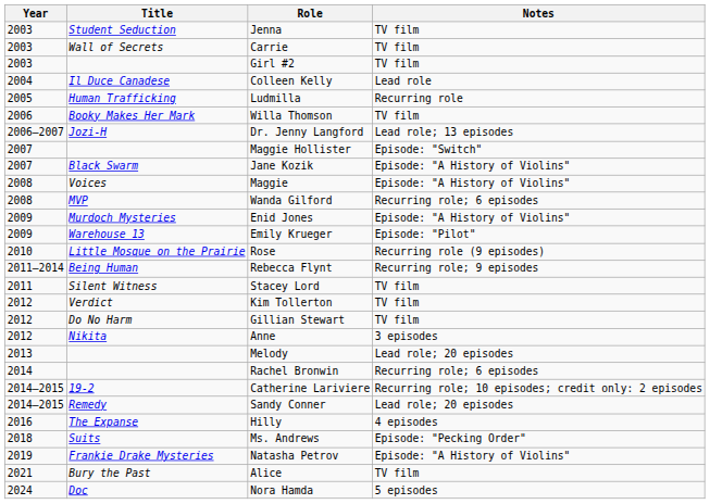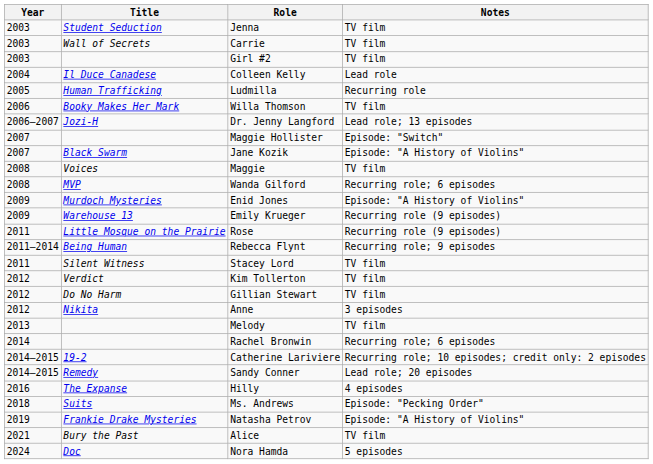 <table class="wikitable sortable">
 <tr>
 <th>Year</th>
 <th>Title</th>
 <th>Role</th>
 <th class="unsortable">Notes</th>
 </tr>
 <tr>
 <td>2003</td>
 <td><em><a href='#'>Student Seduction</a></em></td>
 <td>Jenna</td>
 <td>TV film</td>
 </tr>
 <tr>
 <td>2003</td>
 <td><em>Wall of Secrets</em></td>
 <td>Carrie</td>
 <td>TV film</td>
 </tr>
 <tr>
 <td>2003</td>
 <td><em></em></td>
 <td>Girl #2</td>
 <td>TV film</td>
 </tr>
 <tr>
 <td>2004</td>
 <td><em><a href='#'>Il Duce Canadese</a></em></td>
 <td>Colleen Kelly</td>
 <td>Lead role</td>
 </tr>
 <tr>
 <td>2005</td>
 <td><em><a href='#'>Human Trafficking</a></em></td>
 <td>Ludmilla</td>
 <td>Recurring role</td>
 </tr>
 <tr>
 <td>2006</td>
 <td><em><a href='#'>Booky Makes Her Mark</a></em></td>
 <td>Willa Thomson</td>
 <td>TV film</td>
 </tr>
 <tr>
 <td>2006–2007</td>
 <td><em><a href='#'>Jozi-H</a></em></td>
 <td>Dr. Jenny Langford</td>
 <td>Lead role; 13 episodes</td>
 </tr>
 <tr>
 <td>2007</td>
 <td><em></em></td>
 <td>Maggie Hollister</td>
 <td>Episode: "Switch"</td>
 </tr>
 <tr>
 <td>2007</td>
 <td><em><a href='#'>Black Swarm</a></em></td>
 <td>Jane Kozik</td>
 <td>Episode: "A History of Violins"</td>
 </tr>
 <tr>
 <td>2008</td>
 <td><em>Voices</em></td>
 <td>Maggie</td>
-<td>Episode: "A History of Violins"</td>
+<td>TV film</td>
 </tr>
 <tr>
 <td>2008</td>
 <td><em><a href='#'>MVP</a></em></td>
 <td>Wanda Gilford</td>
 <td>Recurring role; 6 episodes</td>
 </tr>
 <tr>
 <td>2009</td>
 <td><em><a href='#'>Murdoch Mysteries</a></em></td>
 <td>Enid Jones</td>
 <td>Episode: "A History of Violins"</td>
 </tr>
 <tr>
 <td>2009</td>
 <td><em><a href='#'>Warehouse 13</a></em></td>
 <td>Emily Krueger</td>
-<td>Episode: "Pilot"</td>
+<td>Recurring role (9 episodes)</td>
 </tr>
 <tr>
-<td>2010</td>
+<td>2011</td>
 <td><em><a href='#'>Little Mosque on the Prairie</a></em></td>
 <td>Rose</td>
 <td>Recurring role (9 episodes)</td>
 </tr>
 <tr>
 <td>2011–2014</td>
 <td><em><a href='#'>Being Human</a></em></td>
 <td>Rebecca Flynt</td>
 <td>Recurring role; 9 episodes</td>
 </tr>
 <tr>
 <td>2011</td>
 <td><em>Silent Witness</em></td>
 <td>Stacey Lord</td>
 <td>TV film</td>
 </tr>
 <tr>
 <td>2012</td>
 <td><em>Verdict</em></td>
 <td>Kim Tollerton</td>
 <td>TV film</td>
 </tr>
 <tr>
 <td>2012</td>
 <td><em>Do No Harm</em></td>
 <td>Gillian Stewart</td>
 <td>TV film</td>
 </tr>
 <tr>
 <td>2012</td>
 <td><em><a href='#'>Nikita</a></em></td>
 <td>Anne</td>
 <td>3 episodes</td>
 </tr>
 <tr>
 <td>2013</td>
 <td><em></em></td>
 <td>Melody</td>
-<td>Lead role; 20 episodes</td>
+<td>TV film</td>
 </tr>
 <tr>
 <td>2014</td>
 <td><em></em></td>
 <td>Rachel Bronwin</td>
 <td>Recurring role; 6 episodes</td>
 </tr>
 <tr>
 <td>2014–2015</td>
 <td><em><a href='#'>19-2</a></em></td>
 <td>Catherine Lariviere</td>
 <td>Recurring role; 10 episodes; credit only: 2 episodes</td>
 </tr>
 <tr>
 <td>2014–2015</td>
 <td><em><a href='#'>Remedy</a></em></td>
 <td>Sandy Conner</td>
 <td>Lead role; 20 episodes</td>
 </tr>
 <tr>
 <td>2016</td>
 <td data-sort-value="Expanse, The"><em><a href='#'>The Expanse</a></em></td>
 <td>Hilly</td>
 <td>4 episodes</td>
 </tr>
 <tr>
 <td>2018</td>
 <td><em><a href='#'>Suits</a></em></td>
 <td>Ms. Andrews</td>
 <td>Episode: "Pecking Order"</td>
 </tr>
 <tr>
 <td>2019</td>
 <td><em><a href='#'>Frankie Drake Mysteries</a></em></td>
 <td>Natasha Petrov</td>
 <td>Episode: "A History of Violins"</td>
 </tr>
 <tr>
 <td>2021</td>
 <td><em>Bury the Past</em></td>
 <td>Alice</td>
 <td>TV film</td>
 </tr>
 <tr>
 <td>2024</td>
 <td><em><a href='#'>Doc</a></em></td>
 <td>Nora Hamda</td>
 <td>5 episodes</td>
 </tr>
 </table>
